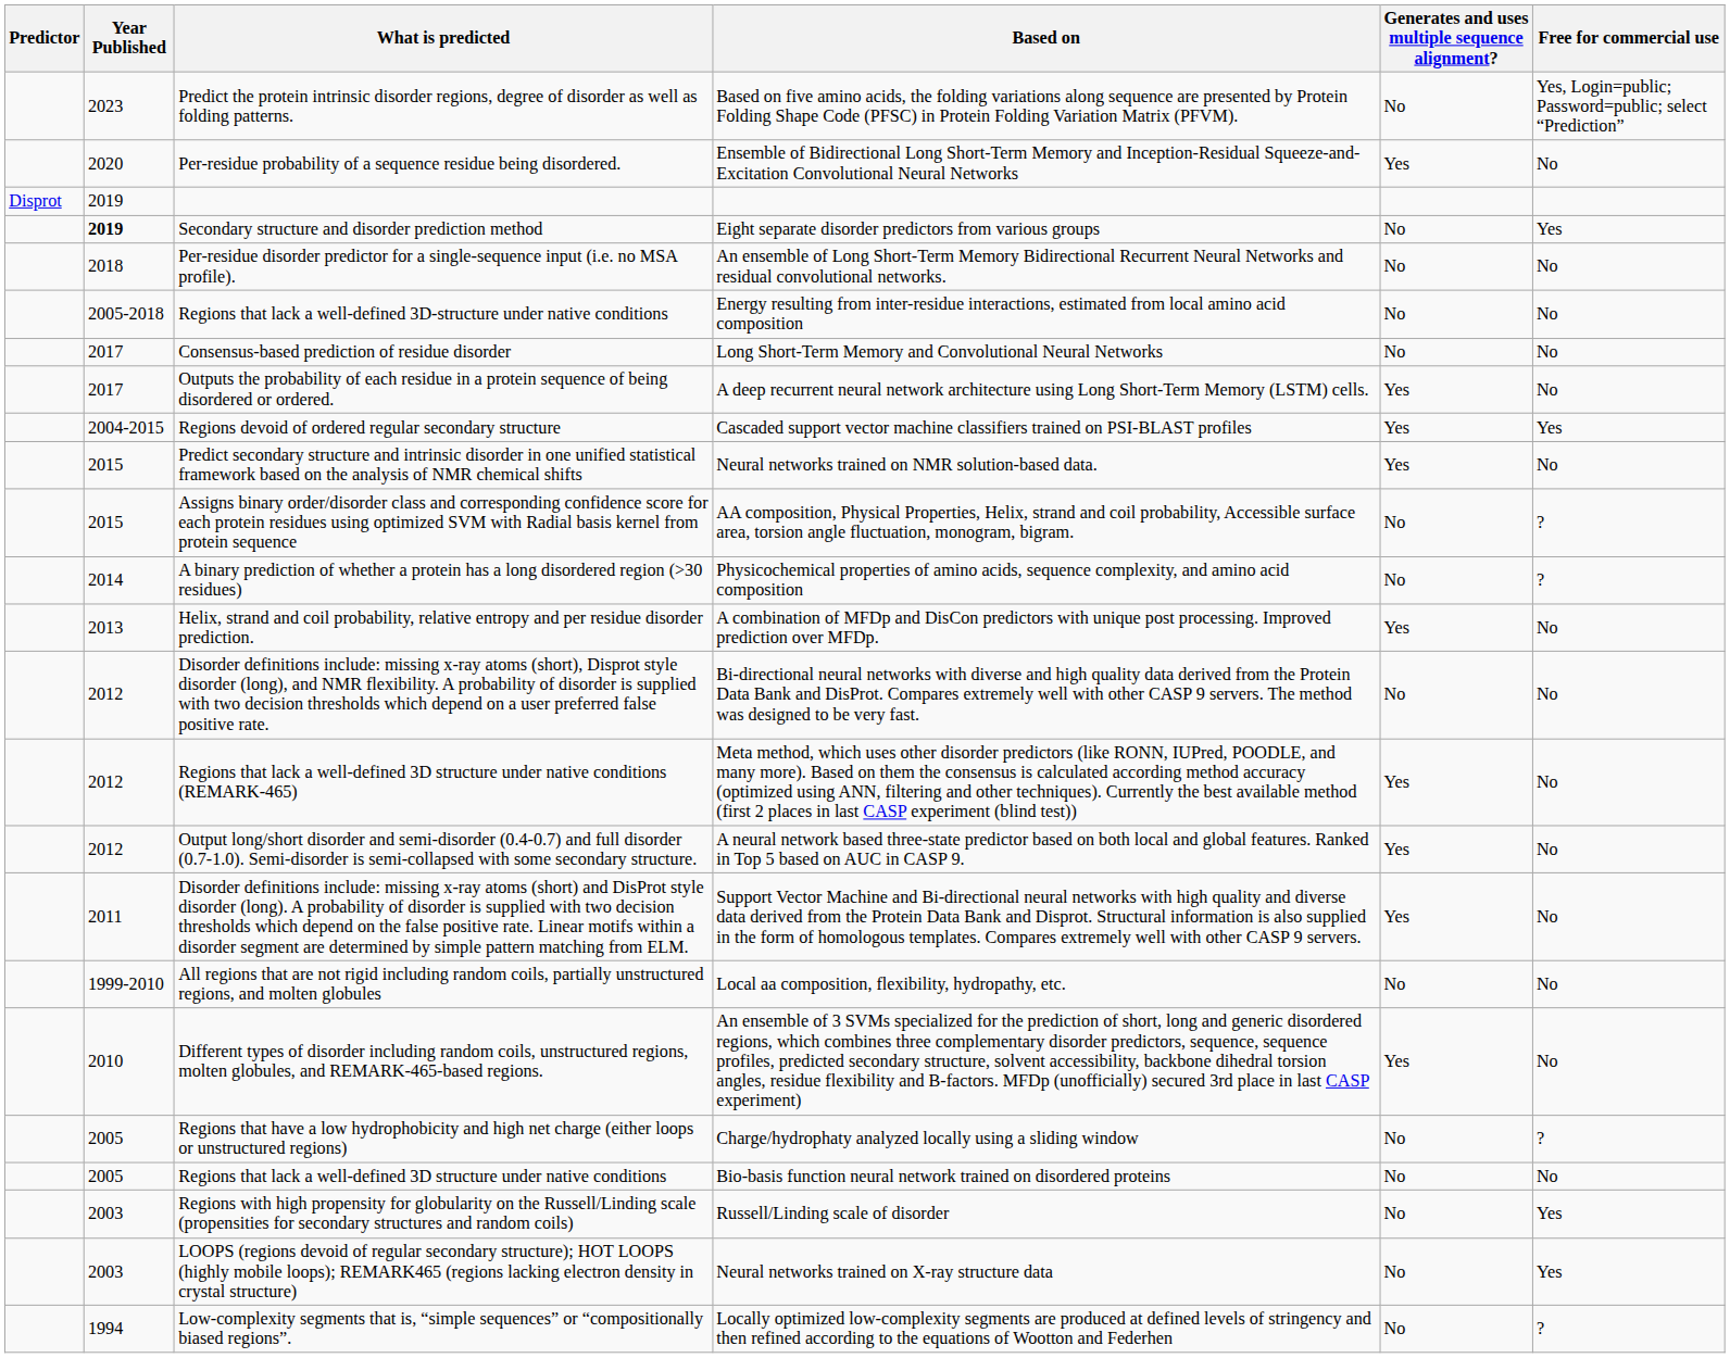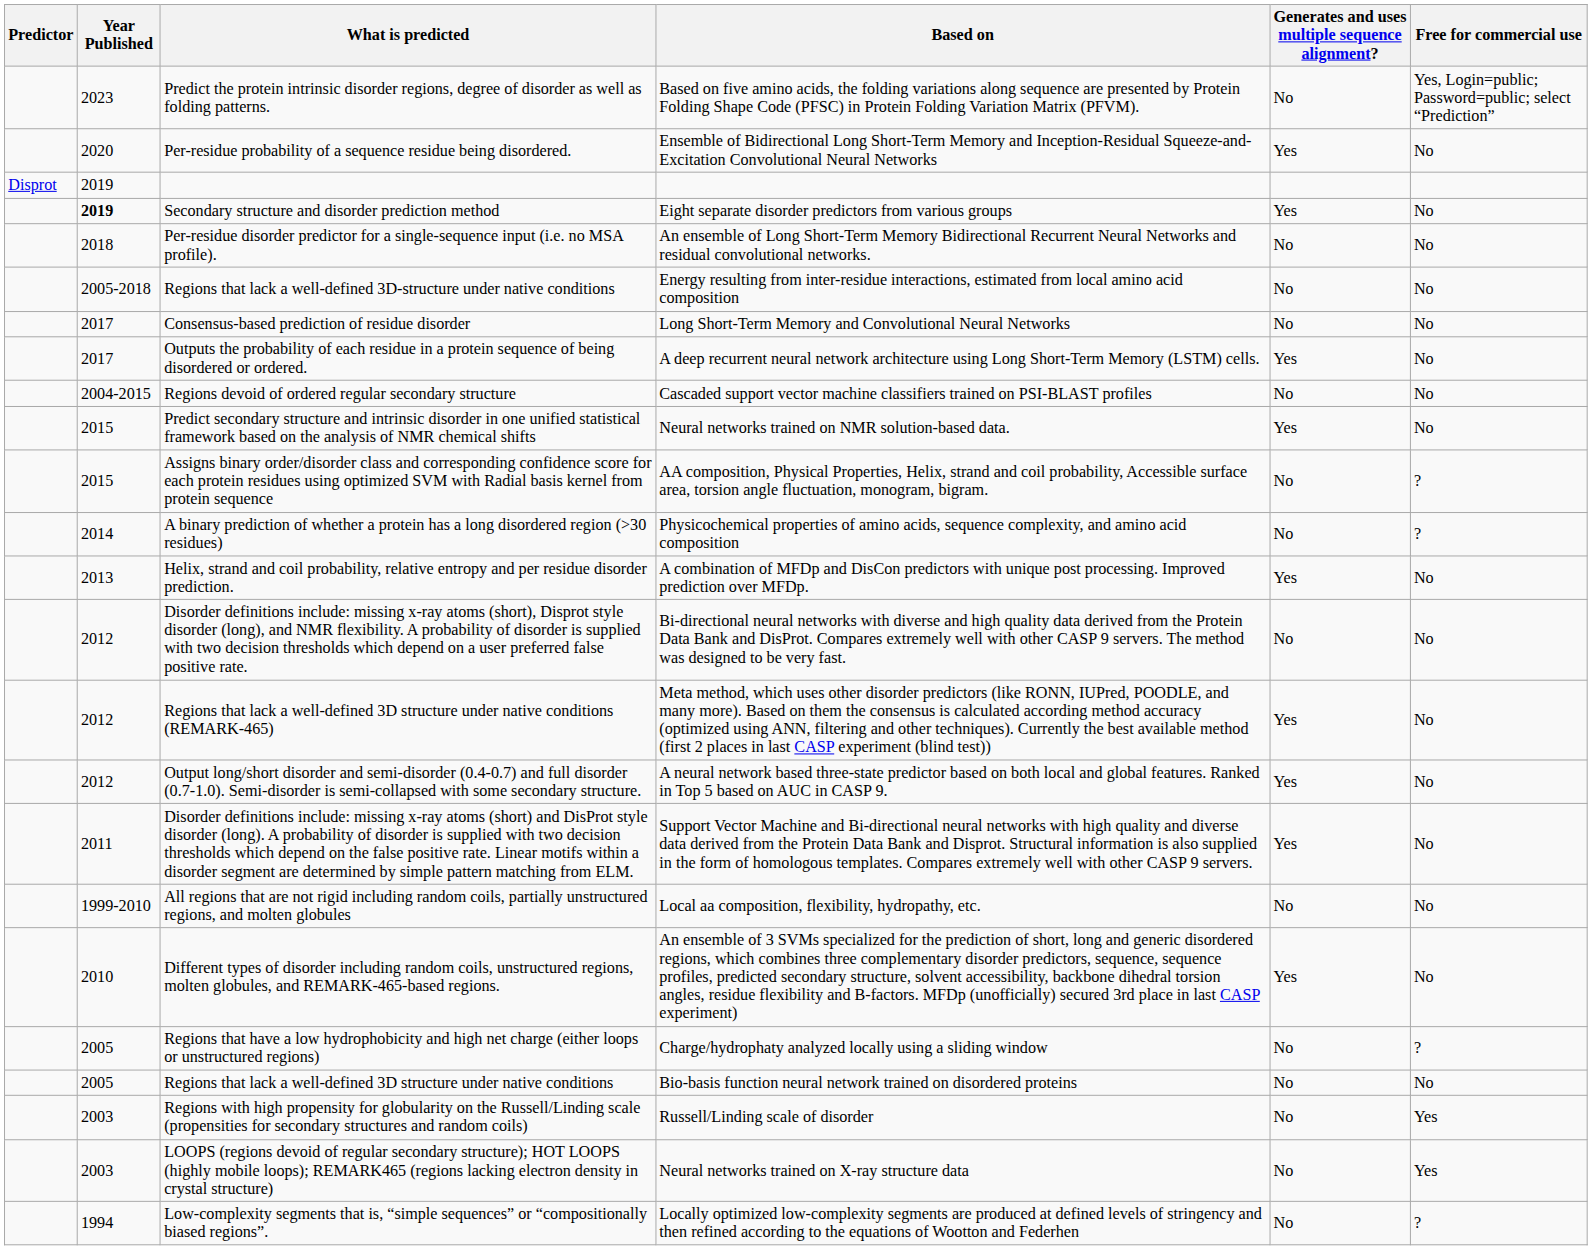 <table class="wikitable sortable">
 <tr>
 <th>Predictor</th>
 <th>Year Published</th>
 <th class=unsortable>What is predicted</th>
 <th class=unsortable>Based on</th>
 <th>Generates and uses <a href='#'>multiple sequence alignment</a>?</th>
 <th>Free for commercial use</th>
 </tr>
 <tr>
 <td></td>
 <td>2023</td>
 <td>Predict the protein intrinsic disorder regions, degree of disorder as well as folding patterns.</td>
 <td>Based on five amino acids, the folding variations along sequence are presented by Protein Folding Shape Code (PFSC) in Protein Folding Variation Matrix (PFVM).</td>
 <td>No</td>
 <td>Yes, Login=public; Password=public; select “Prediction”</td>
 </tr>
 <tr>
 <td></td>
 <td>2020</td>
 <td>Per-residue probability of a sequence residue being disordered.</td>
 <td>Ensemble of Bidirectional Long Short-Term Memory and Inception-Residual Squeeze-and-Excitation Convolutional Neural Networks</td>
 <td>Yes</td>
 <td>No</td>
 </tr>
 <tr>
 <td><a href='#'>Disprot</a></td>
 <td>2019</td>
 <td></td>
 <td></td>
 <td></td>
 <td></td>
 </tr>
 <tr>
 <td></td>
 <td><strong>2019</strong></td>
 <td>Secondary structure and disorder prediction method</td>
 <td>Eight separate disorder predictors from various groups</td>
+<td>Yes</td>
 <td>No</td>
-<td>Yes</td>
 </tr>
 <tr>
 <td></td>
 <td>2018</td>
 <td>Per-residue disorder predictor for a single-sequence input (i.e. no MSA profile).</td>
 <td>An ensemble of Long Short-Term Memory Bidirectional Recurrent Neural Networks and residual convolutional networks.</td>
 <td>No</td>
 <td>No</td>
 </tr>
 <tr>
 <td></td>
 <td>2005-2018</td>
 <td>Regions that lack a well-defined 3D-structure under native conditions</td>
 <td>Energy resulting from inter-residue interactions, estimated from local amino acid composition</td>
 <td>No</td>
 <td>No</td>
 </tr>
 <tr>
 <td></td>
 <td>2017</td>
 <td>Consensus-based prediction of residue disorder</td>
 <td>Long Short-Term Memory and Convolutional Neural Networks</td>
 <td>No</td>
 <td>No</td>
 </tr>
 <tr>
 <td></td>
 <td>2017</td>
 <td>Outputs the probability of each residue in a protein sequence of being disordered or ordered.</td>
 <td>A deep recurrent neural network architecture using Long Short-Term Memory (LSTM) cells.</td>
 <td>Yes</td>
 <td>No</td>
 </tr>
 <tr>
 <td></td>
 <td>2004-2015</td>
 <td>Regions devoid of ordered regular secondary structure</td>
 <td>Cascaded support vector machine classifiers trained on PSI-BLAST profiles</td>
-<td>Yes</td>
-<td>Yes</td>
+<td>No</td>
+<td>No</td>
 </tr>
 <tr>
 <td></td>
 <td>2015</td>
 <td>Predict secondary structure and intrinsic disorder in one unified statistical framework based on the analysis of NMR chemical shifts</td>
 <td>Neural networks trained on NMR solution-based data.</td>
 <td>Yes</td>
 <td>No</td>
 </tr>
 <tr>
 <td> </td>
 <td>2015</td>
 <td>Assigns binary order/disorder class and corresponding confidence score for each protein residues using optimized SVM with Radial basis kernel from protein sequence</td>
 <td>AA composition, Physical Properties, Helix, strand and coil probability, Accessible surface area, torsion angle fluctuation, monogram, bigram.</td>
 <td>No</td>
 <td>?</td>
 </tr>
 <tr>
 <td></td>
 <td>2014</td>
 <td>A binary prediction of whether a protein has a long disordered region (>30 residues)</td>
 <td>Physicochemical properties of amino acids, sequence complexity, and amino acid composition</td>
 <td>No</td>
 <td>?</td>
 </tr>
 <tr>
 <td> </td>
 <td>2013</td>
 <td>Helix, strand and coil probability, relative entropy and per residue disorder prediction.</td>
 <td>A combination of MFDp and DisCon predictors with unique post processing. Improved prediction over MFDp.</td>
 <td>Yes</td>
 <td>No</td>
 </tr>
 <tr>
 <td></td>
 <td>2012</td>
 <td>Disorder definitions include: missing x-ray atoms (short), Disprot style disorder (long), and NMR flexibility. A probability of disorder is supplied with two decision thresholds which depend on a user preferred false positive rate.</td>
 <td>Bi-directional neural networks with diverse and high quality data derived from the Protein Data Bank and DisProt. Compares extremely well with other CASP 9 servers. The method was designed to be very fast.</td>
 <td>No</td>
 <td>No</td>
 </tr>
 <tr>
 <td></td>
 <td>2012</td>
 <td>Regions that lack a well-defined 3D structure under native conditions (REMARK-465)</td>
 <td>Meta method, which uses other disorder predictors (like RONN, IUPred, POODLE, and many more). Based on them the consensus is calculated according method accuracy (optimized using ANN, filtering and other techniques). Currently the best available method (first 2 places in last <a href='#'>CASP</a> experiment (blind test))</td>
 <td>Yes</td>
 <td>No</td>
 </tr>
 <tr>
 <td> </td>
 <td>2012</td>
 <td>Output long/short disorder and semi-disorder (0.4-0.7) and full disorder (0.7-1.0). Semi-disorder is semi-collapsed with some secondary structure.</td>
 <td>A neural network based three-state predictor based on both local and global features. Ranked in Top 5 based on AUC in CASP 9.</td>
 <td>Yes</td>
 <td>No</td>
 </tr>
 <tr>
 <td></td>
 <td>2011</td>
 <td>Disorder definitions include: missing x-ray atoms (short) and DisProt style disorder (long). A probability of disorder is supplied with two decision thresholds which depend on the false positive rate. Linear motifs within a disorder segment are determined by simple pattern matching from ELM.</td>
 <td>Support Vector Machine and Bi-directional neural networks with high quality and diverse data derived from the Protein Data Bank and Disprot. Structural information is also supplied in the form of homologous templates. Compares extremely well with other CASP 9 servers.</td>
 <td>Yes</td>
 <td>No</td>
 </tr>
 <tr>
 <td></td>
 <td>1999-2010</td>
 <td>All regions that are not rigid including random coils, partially unstructured regions, and molten globules</td>
 <td>Local aa composition, flexibility, hydropathy, etc.</td>
 <td>No</td>
 <td>No</td>
 </tr>
 <tr>
 <td> </td>
 <td>2010</td>
 <td>Different types of disorder including random coils, unstructured regions, molten globules, and REMARK-465-based regions.</td>
 <td>An ensemble of 3 SVMs specialized for the prediction of short, long and generic disordered regions, which combines three complementary disorder predictors, sequence, sequence profiles, predicted secondary structure, solvent accessibility, backbone dihedral torsion angles, residue flexibility and B-factors. MFDp (unofficially) secured 3rd place in last <a href='#'>CASP</a> experiment)</td>
 <td>Yes</td>
 <td>No</td>
 </tr>
 <tr>
 <td></td>
 <td>2005</td>
 <td>Regions that have a low hydrophobicity and high net charge (either loops or unstructured regions)</td>
 <td>Charge/hydrophaty analyzed locally using a sliding window</td>
 <td>No</td>
 <td>?</td>
 </tr>
 <tr>
 <td></td>
 <td>2005</td>
 <td>Regions that lack a well-defined 3D structure under native conditions</td>
 <td>Bio-basis function neural network trained on disordered proteins</td>
 <td>No</td>
 <td>No</td>
 </tr>
 <tr>
 <td></td>
 <td>2003</td>
 <td>Regions with high propensity for globularity on the Russell/Linding scale (propensities for secondary structures and random coils)</td>
 <td>Russell/Linding scale of disorder</td>
 <td>No</td>
 <td>Yes</td>
 </tr>
 <tr>
 <td></td>
 <td>2003</td>
 <td>LOOPS (regions devoid of regular secondary structure); HOT LOOPS (highly mobile loops); REMARK465 (regions lacking electron density in crystal structure)</td>
 <td>Neural networks trained on X-ray structure data</td>
 <td>No</td>
 <td>Yes</td>
 </tr>
 <tr>
 <td></td>
 <td>1994</td>
 <td>Low-complexity segments that is, “simple sequences” or “compositionally biased regions”.</td>
 <td>Locally optimized low-complexity segments are produced at defined levels of stringency and then refined according to the equations of Wootton and Federhen</td>
 <td>No</td>
 <td>?</td>
 </tr>
 </table>
